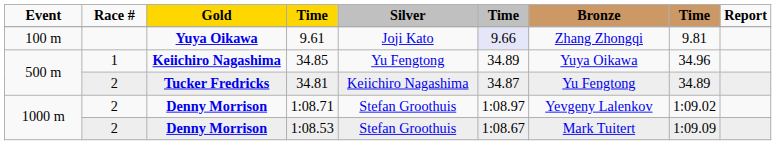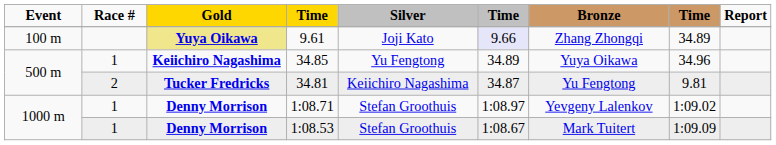 <table class="wikitable">
 <tr>
 <td width="80" align="center"><strong>Event</strong></td>
 <td width="65" align="center"><strong>Race #</strong></td>
 <td width="150" bgcolor="gold" align="center"><strong>Gold</strong></td>
 <td width="50" bgcolor="gold" align="center"><strong>Time</strong></td>
 <td width="150" bgcolor="silver" align="center"><strong>Silver</strong></td>
 <td width="50" bgcolor="silver" align="center"><strong>Time</strong></td>
 <td width="150" bgcolor="#CC9966" align="center"><strong>Bronze</strong></td>
 <td width="50" bgcolor="#CC9966" align="center"><strong>Time</strong></td>
 <td width="50" align="center"><strong>Report</strong></td>
 </tr>
 <tr bgcolor="#cccccc">
 </tr>
 <tr>
 <td align="center">100 m</td>
 <td align="center"></td>
-<td align="center"><strong><a href='#'>Yuya Oikawa</a></strong><br><small></small></td>
+<td align="center" style="background: khaki;"><strong><a href='#'>Yuya Oikawa</a></strong><br><small></small></td>
 <td align="center">9.61</td>
 <td align="center"><a href='#'>Joji Kato</a><br><small></small></td>
 <td align="center" style="background: lavender;">9.66</td>
 <td align="center"><a href='#'>Zhang Zhongqi</a><br><small></small></td>
-<td align="center">9.81</td>
+<td align="center">34.89</td>
 <td align="center"></td>
 </tr>
 <tr>
 <td rowspan=2 align="center">500 m</td>
 <td align="center">1</td>
 <td align="center"><strong><a href='#'>Keiichiro Nagashima</a></strong><br><small></small></td>
 <td align="center">34.85</td>
 <td align="center"><a href='#'>Yu Fengtong</a><br><small></small></td>
 <td align="center">34.89</td>
 <td align="center"><a href='#'>Yuya Oikawa</a><br><small></small></td>
 <td align="center">34.96</td>
 <td align="center"></td>
 </tr>
 <tr bgcolor="#eeeeee">
 <td align="center">2</td>
 <td align="center"><strong><a href='#'>Tucker Fredricks</a></strong><br><small></small></td>
 <td align="center">34.81</td>
 <td align="center"><a href='#'>Keiichiro Nagashima</a><br><small></small></td>
 <td align="center">34.87</td>
 <td align="center"><a href='#'>Yu Fengtong</a><br><small></small></td>
-<td align="center">34.89</td>
+<td align="center">9.81</td>
 <td align="center"></td>
 </tr>
 <tr>
 <td rowspan=2 align="center">1000 m</td>
-<td align="center">2</td>
+<td align="center">1</td>
 <td align="center"><strong><a href='#'>Denny Morrison</a></strong><br><small></small></td>
 <td align="center">1:08.71</td>
 <td align="center"><a href='#'>Stefan Groothuis</a><br><small></small></td>
 <td align="center">1:08.97</td>
 <td align="center"><a href='#'>Yevgeny Lalenkov</a><br><small></small></td>
 <td align="center">1:09.02</td>
 <td align="center"></td>
 </tr>
 <tr bgcolor="#eeeeee">
-<td align="center">2</td>
+<td align="center">1</td>
 <td align="center"><strong><a href='#'>Denny Morrison</a></strong><br><small></small></td>
 <td align="center">1:08.53</td>
 <td align="center"><a href='#'>Stefan Groothuis</a><br><small></small></td>
 <td align="center">1:08.67</td>
 <td align="center"><a href='#'>Mark Tuitert</a><br><small></small></td>
 <td align="center">1:09.09</td>
 <td align="center"></td>
 </tr>
 </table>
